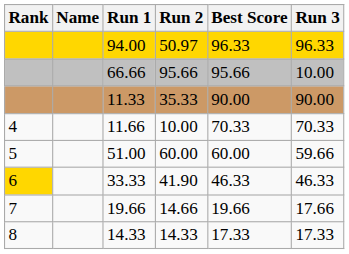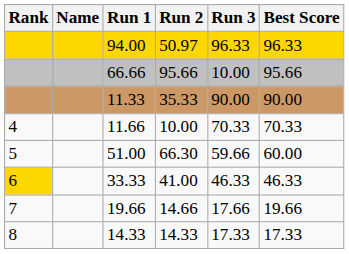 <table class="wikitable">
 <tr>
 <th>Rank</th>
 <th>Name</th>
 <th>Run 1</th>
 <th>Run 2</th>
+<th>Run 3</th>
 <th>Best Score</th>
-<th>Run 3</th>
 </tr>
 <tr style="background:gold;">
 <td></td>
 <td></td>
 <td>94.00</td>
 <td>50.97</td>
 <td>96.33</td>
 <td>96.33</td>
 </tr>
 <tr style="background:silver;">
 <td></td>
 <td></td>
 <td>66.66</td>
 <td>95.66</td>
+<td>10.00</td>
 <td>95.66</td>
-<td>10.00</td>
 </tr>
 <tr style="background:#CC9966;">
 <td></td>
 <td></td>
 <td>11.33</td>
 <td>35.33</td>
 <td>90.00</td>
 <td>90.00</td>
 </tr>
 <tr>
 <td>4</td>
 <td></td>
 <td>11.66</td>
 <td>10.00</td>
 <td>70.33</td>
 <td>70.33</td>
 </tr>
 <tr>
 <td>5</td>
 <td></td>
 <td>51.00</td>
+<td>66.30</td>
+<td>59.66</td>
 <td>60.00</td>
-<td>60.00</td>
-<td>59.66</td>
 </tr>
 <tr>
 <td style="background: gold;">6</td>
 <td></td>
 <td>33.33</td>
-<td>41.90</td>
+<td>41.00</td>
 <td>46.33</td>
 <td>46.33</td>
 </tr>
 <tr>
 <td>7</td>
 <td></td>
 <td>19.66</td>
 <td>14.66</td>
+<td>17.66</td>
 <td>19.66</td>
-<td>17.66</td>
 </tr>
 <tr>
 <td>8</td>
 <td></td>
 <td>14.33</td>
 <td>14.33</td>
 <td>17.33</td>
 <td>17.33</td>
 </tr>
 </table>
